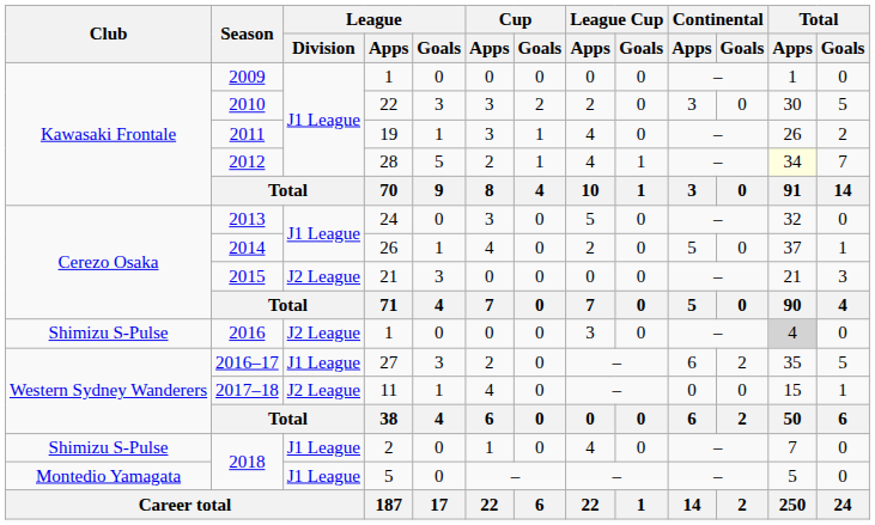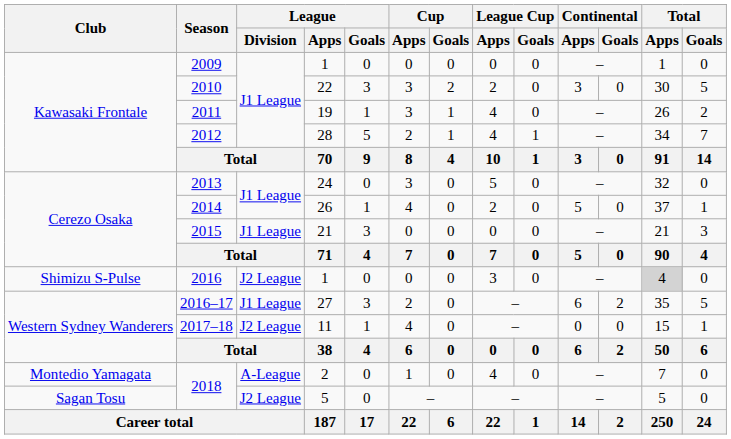 <table class="wikitable" style="text-align:center">
 <tr>
 <th rowspan="2">Club</th>
 <th rowspan="2">Season</th>
 <th colspan="3">League</th>
 <th colspan="2">Cup</th>
 <th colspan="2">League Cup</th>
 <th colspan="2">Continental</th>
 <th colspan="2">Total</th>
 </tr>
 <tr>
 <th>Division</th>
 <th>Apps</th>
 <th>Goals</th>
 <th>Apps</th>
 <th>Goals</th>
 <th>Apps</th>
 <th>Goals</th>
 <th>Apps</th>
 <th>Goals</th>
 <th>Apps</th>
 <th>Goals</th>
 </tr>
 <tr>
 <td rowspan="5"><a href='#'>Kawasaki Frontale</a></td>
 <td><a href='#'>2009</a></td>
 <td rowspan="4"><a href='#'>J1 League</a></td>
 <td>1</td>
 <td>0</td>
 <td>0</td>
 <td>0</td>
 <td>0</td>
 <td>0</td>
 <td colspan="2">–</td>
 <td>1</td>
 <td>0</td>
 </tr>
 <tr>
 <td><a href='#'>2010</a></td>
 <td>22</td>
 <td>3</td>
 <td>3</td>
 <td>2</td>
 <td>2</td>
 <td>0</td>
 <td>3</td>
 <td>0</td>
 <td>30</td>
 <td>5</td>
 </tr>
 <tr>
 <td><a href='#'>2011</a></td>
 <td>19</td>
 <td>1</td>
 <td>3</td>
 <td>1</td>
 <td>4</td>
 <td>0</td>
 <td colspan="2">–</td>
 <td>26</td>
 <td>2</td>
 </tr>
 <tr>
 <td><a href='#'>2012</a></td>
 <td>28</td>
 <td>5</td>
 <td>2</td>
 <td>1</td>
 <td>4</td>
 <td>1</td>
 <td colspan="2">–</td>
-<td style="background: lightyellow;">34</td>
+<td>34</td>
 <td>7</td>
 </tr>
 <tr>
 <th colspan="2">Total</th>
 <th>70</th>
 <th>9</th>
 <th>8</th>
 <th>4</th>
 <th>10</th>
 <th>1</th>
 <th>3</th>
 <th>0</th>
 <th>91</th>
 <th>14</th>
 </tr>
 <tr>
 <td rowspan="4"><a href='#'>Cerezo Osaka</a></td>
 <td><a href='#'>2013</a></td>
 <td rowspan="2"><a href='#'>J1 League</a></td>
 <td>24</td>
 <td>0</td>
 <td>3</td>
 <td>0</td>
 <td>5</td>
 <td>0</td>
 <td colspan="2">–</td>
 <td>32</td>
 <td>0</td>
 </tr>
 <tr>
 <td><a href='#'>2014</a></td>
 <td>26</td>
 <td>1</td>
 <td>4</td>
 <td>0</td>
 <td>2</td>
 <td>0</td>
 <td>5</td>
 <td>0</td>
 <td>37</td>
 <td>1</td>
 </tr>
 <tr>
 <td><a href='#'>2015</a></td>
-<td rowspan="1"><a href='#'>J2 League</a></td>
+<td rowspan="1"><a href='#'>J1 League</a></td>
 <td>21</td>
 <td>3</td>
 <td>0</td>
 <td>0</td>
 <td>0</td>
 <td>0</td>
 <td colspan="2">–</td>
 <td>21</td>
 <td>3</td>
 </tr>
 <tr>
 <th colspan="2">Total</th>
 <th>71</th>
 <th>4</th>
 <th>7</th>
 <th>0</th>
 <th>7</th>
 <th>0</th>
 <th>5</th>
 <th>0</th>
 <th>90</th>
 <th>4</th>
 </tr>
 <tr>
 <td rowspan="1"><a href='#'>Shimizu S-Pulse</a></td>
 <td><a href='#'>2016</a></td>
 <td><a href='#'>J2 League</a></td>
 <td>1</td>
 <td>0</td>
 <td>0</td>
 <td>0</td>
 <td>3</td>
 <td>0</td>
 <td colspan="2">–</td>
 <td style="background: lightgrey;">4</td>
 <td>0</td>
 </tr>
 <tr>
 <td rowspan="3"><a href='#'>Western Sydney Wanderers</a></td>
 <td><a href='#'>2016–17</a></td>
 <td><a href='#'>J1 League</a></td>
 <td>27</td>
 <td>3</td>
 <td>2</td>
 <td>0</td>
 <td colspan="2">–</td>
 <td>6</td>
 <td>2</td>
 <td>35</td>
 <td>5</td>
 </tr>
 <tr>
 <td><a href='#'>2017–18</a></td>
 <td rowspan="1"><a href='#'>J2 League</a></td>
 <td>11</td>
 <td>1</td>
 <td>4</td>
 <td>0</td>
 <td colspan="2">–</td>
 <td>0</td>
 <td>0</td>
 <td>15</td>
 <td>1</td>
 </tr>
 <tr>
 <th colspan="2">Total</th>
 <th>38</th>
 <th>4</th>
 <th>6</th>
 <th>0</th>
 <th>0</th>
 <th>0</th>
 <th>6</th>
 <th>2</th>
 <th>50</th>
 <th>6</th>
 </tr>
 <tr>
-<td rowspan="1"><a href='#'>Shimizu S-Pulse</a></td>
+<td rowspan="1"><a href='#'>Montedio Yamagata</a></td>
 <td rowspan="2"><a href='#'>2018</a></td>
-<td><a href='#'>J1 League</a></td>
+<td rowspan="1"><a href='#'>A-League</a></td>
 <td>2</td>
 <td>0</td>
 <td>1</td>
 <td>0</td>
 <td>4</td>
 <td>0</td>
 <td colspan="2">–</td>
 <td>7</td>
 <td>0</td>
 </tr>
 <tr>
-<td rowspan="1"><a href='#'>Montedio Yamagata</a></td>
-<td rowspan="1"><a href='#'>J1 League</a></td>
+<td rowspan="1"><a href='#'>Sagan Tosu</a></td>
+<td><a href='#'>J2 League</a></td>
 <td>5</td>
 <td>0</td>
 <td colspan="2">–</td>
 <td colspan="2">–</td>
 <td colspan="2">–</td>
 <td>5</td>
 <td>0</td>
 </tr>
 <tr>
 <th colspan="3">Career total</th>
 <th>187</th>
 <th>17</th>
 <th>22</th>
 <th>6</th>
 <th>22</th>
 <th>1</th>
 <th>14</th>
 <th>2</th>
 <th>250</th>
 <th>24</th>
 </tr>
 </table>
